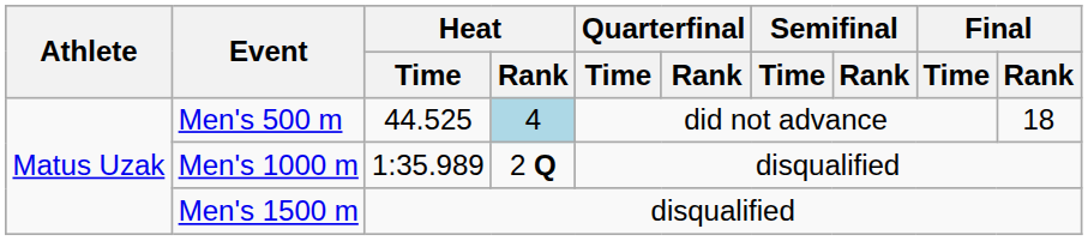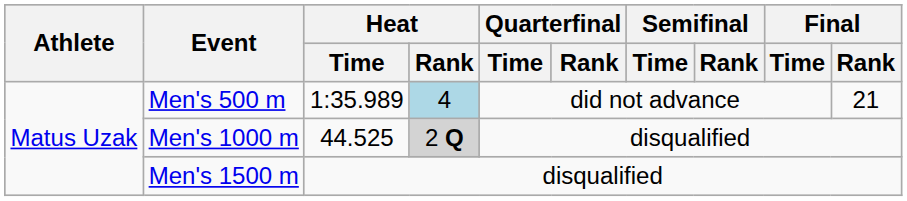 <table class="wikitable" style="font-size:90%">
 <tr>
 <th rowspan="2">Athlete</th>
 <th rowspan="2">Event</th>
 <th colspan="2">Heat</th>
 <th colspan="2">Quarterfinal</th>
 <th colspan="2">Semifinal</th>
 <th colspan="2">Final</th>
 </tr>
 <tr>
 <th>Time</th>
 <th>Rank</th>
 <th>Time</th>
 <th>Rank</th>
 <th>Time</th>
 <th>Rank</th>
 <th>Time</th>
 <th>Rank</th>
 </tr>
 <tr>
 <td rowspan=3><a href='#'>Matus Uzak</a></td>
 <td><a href='#'>Men's 500 m</a></td>
-<td align="center">44.525</td>
+<td align="center">1:35.989</td>
 <td align="center" style="background: lightblue;">4</td>
 <td colspan=5 align="center">did not advance</td>
-<td align="center">18</td>
+<td align="center">21</td>
 </tr>
 <tr>
 <td><a href='#'>Men's 1000 m</a></td>
-<td align="center">1:35.989</td>
-<td align="center">2 <strong>Q</strong></td>
+<td align="center">44.525</td>
+<td align="center" style="background: lightgrey;">2 <strong>Q</strong></td>
 <td colspan=6 align="center">disqualified</td>
 </tr>
 <tr>
 <td><a href='#'>Men's 1500 m</a></td>
 <td colspan=8 align="center">disqualified</td>
 </tr>
 </table>
